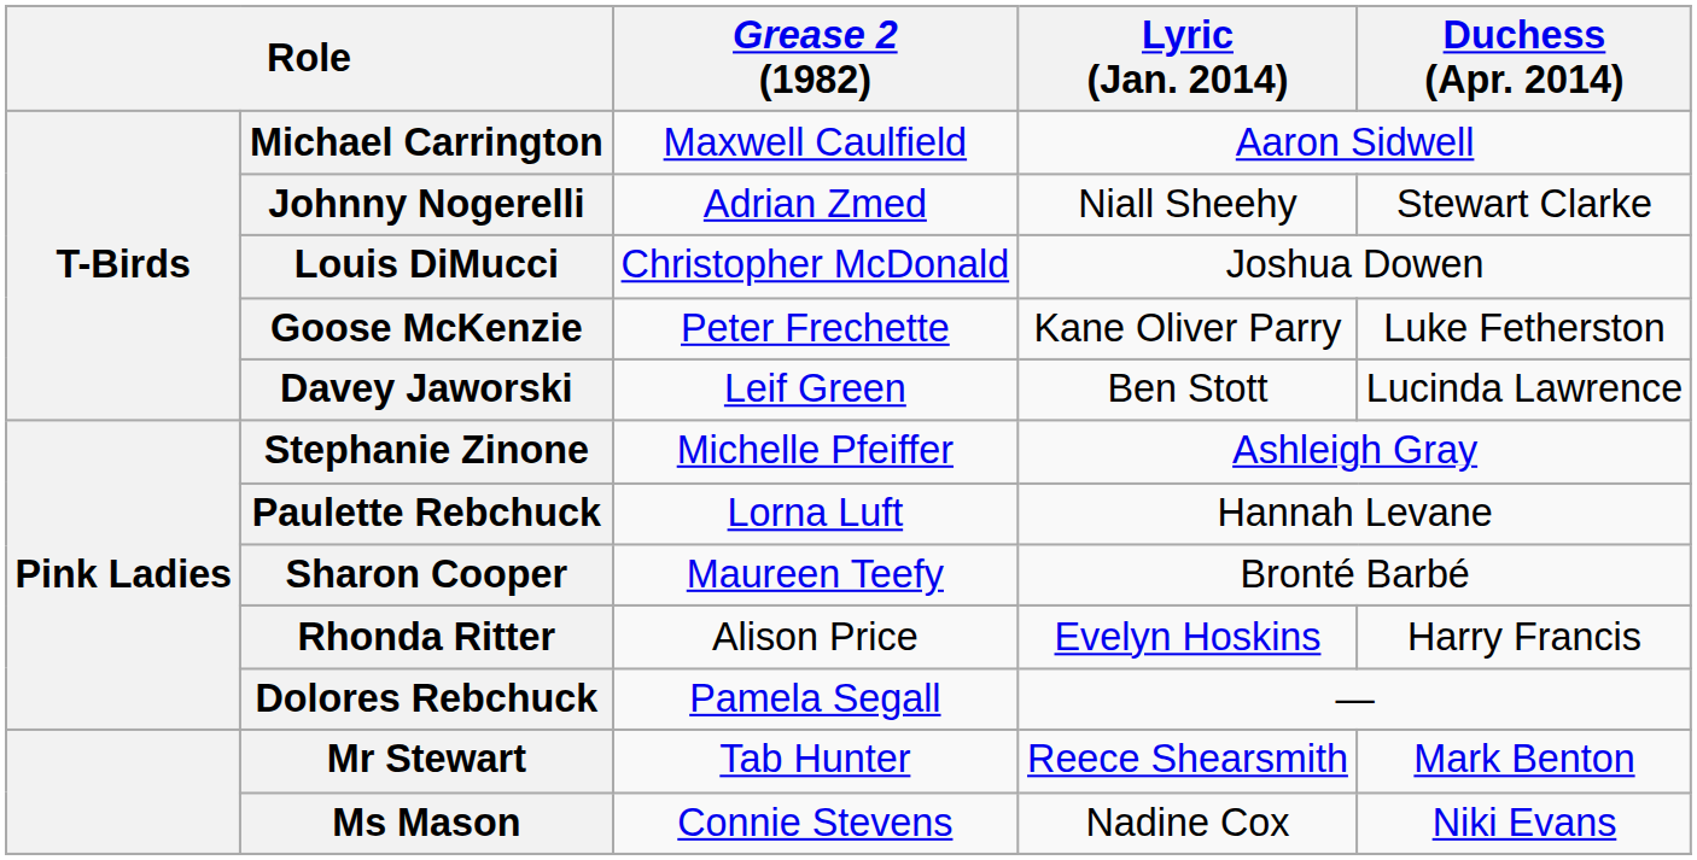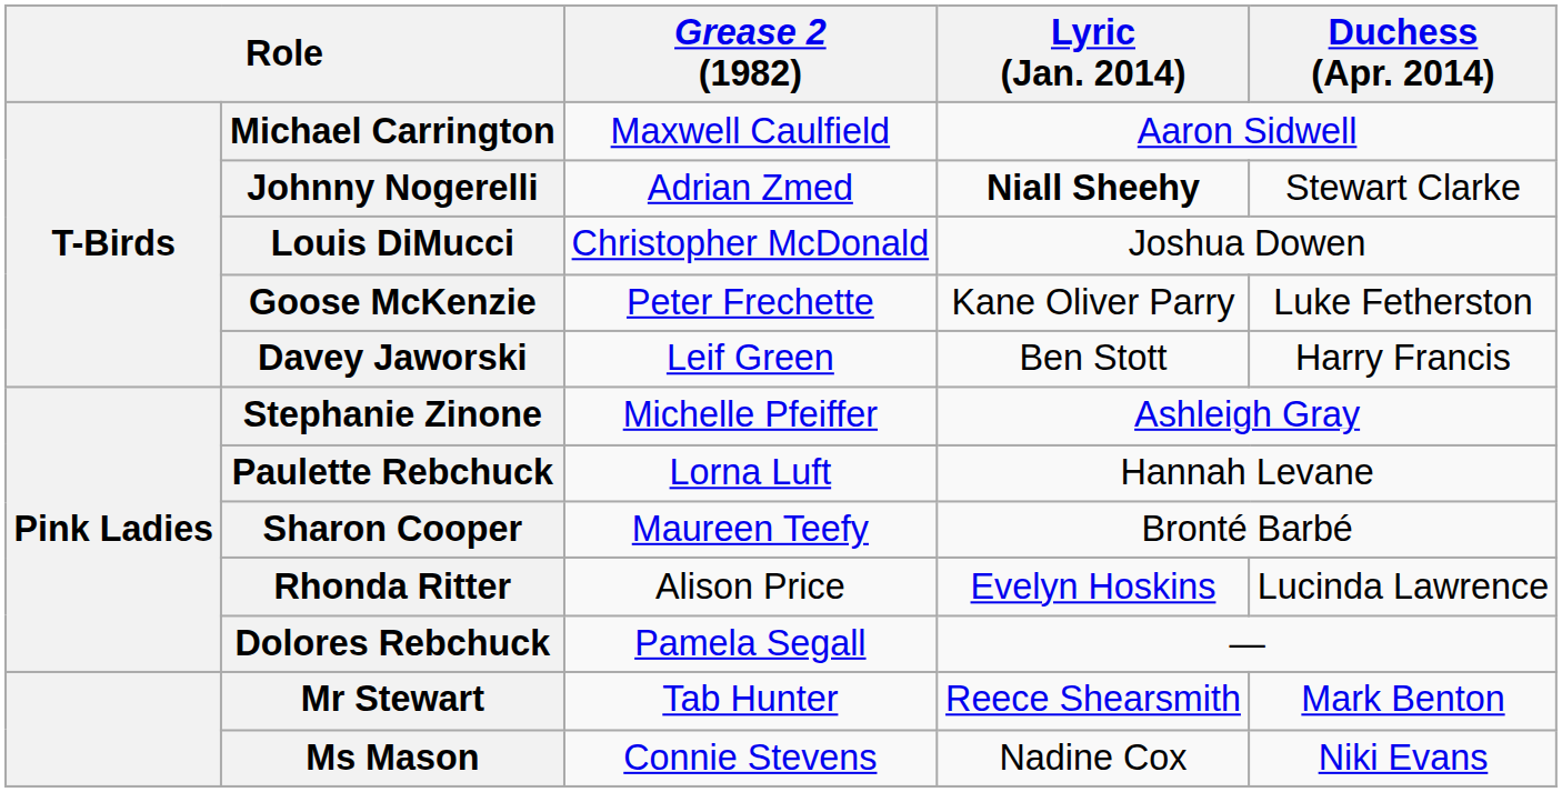 <table class="wikitable sortable">
 <tr>
 <th colspan="2">Role</th>
 <th><em><a href='#'>Grease 2</a></em> <br>(1982)</th>
 <th><a href='#'>Lyric</a><br>(Jan. 2014)</th>
 <th><a href='#'>Duchess</a><br>(Apr. 2014)</th>
 </tr>
 <tr style="text-align:center;">
 <th rowspan="5">T-Birds</th>
 <th>Michael Carrington</th>
 <td><a href='#'>Maxwell Caulfield</a></td>
 <td colspan="2"><a href='#'>Aaron Sidwell</a></td>
 </tr>
 <tr style="text-align:center;">
 <th>Johnny Nogerelli</th>
 <td><a href='#'>Adrian Zmed</a></td>
-<td>Niall Sheehy</td>
+<td><strong>Niall Sheehy</strong></td>
 <td>Stewart Clarke</td>
 </tr>
 <tr style="text-align:center;">
 <th>Louis DiMucci</th>
 <td><a href='#'>Christopher McDonald</a></td>
 <td colspan="2">Joshua Dowen</td>
 </tr>
 <tr style="text-align:center;">
 <th>Goose McKenzie</th>
 <td><a href='#'>Peter Frechette</a></td>
 <td>Kane Oliver Parry</td>
 <td>Luke Fetherston</td>
 </tr>
 <tr style="text-align:center;">
 <th>Davey Jaworski</th>
 <td><a href='#'>Leif Green</a></td>
 <td>Ben Stott</td>
-<td>Lucinda Lawrence</td>
+<td>Harry Francis</td>
 </tr>
 <tr style="text-align:center;">
 <th rowspan="5">Pink Ladies</th>
 <th>Stephanie Zinone</th>
 <td><a href='#'>Michelle Pfeiffer</a></td>
 <td colspan="2"><a href='#'>Ashleigh Gray</a></td>
 </tr>
 <tr style="text-align:center;">
 <th>Paulette Rebchuck</th>
 <td><a href='#'>Lorna Luft</a></td>
 <td colspan="2">Hannah Levane</td>
 </tr>
 <tr style="text-align:center;">
 <th>Sharon Cooper</th>
 <td><a href='#'>Maureen Teefy</a></td>
 <td colspan="2">Bronté Barbé</td>
 </tr>
 <tr style="text-align:center;">
 <th>Rhonda Ritter</th>
 <td>Alison Price</td>
 <td><a href='#'>Evelyn Hoskins</a></td>
-<td>Harry Francis</td>
+<td>Lucinda Lawrence</td>
 </tr>
 <tr style="text-align:center;">
 <th>Dolores Rebchuck</th>
 <td><a href='#'>Pamela Segall</a></td>
 <td colspan="2">—</td>
 </tr>
 <tr style="text-align:center;">
 <th rowspan="2"></th>
 <th>Mr Stewart</th>
 <td><a href='#'>Tab Hunter</a></td>
 <td><a href='#'>Reece Shearsmith</a></td>
 <td><a href='#'>Mark Benton</a></td>
 </tr>
 <tr style="text-align:center;">
 <th>Ms Mason</th>
 <td><a href='#'>Connie Stevens</a></td>
 <td>Nadine Cox</td>
 <td><a href='#'>Niki Evans</a></td>
 </tr>
 <tr>
 </tr>
 </table>
